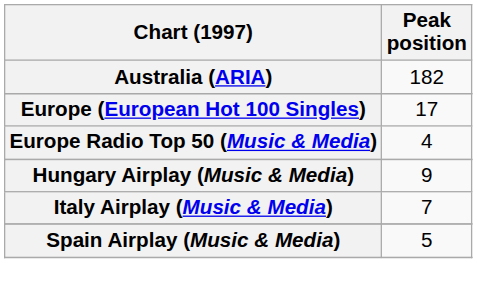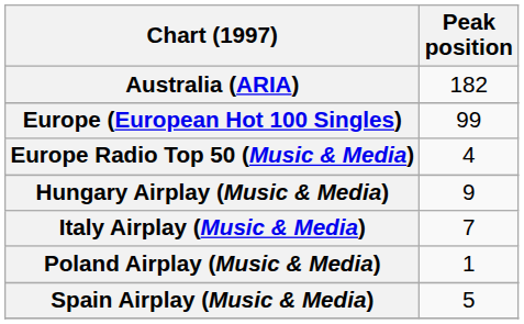 <table class="wikitable sortable plainrowheaders" style="text-align:center">
 <tr>
 <th scope="col">Chart (1997)</th>
 <th scope="col">Peak<br>position</th>
 </tr>
 <tr>
 <th scope="row">Australia (<a href='#'>ARIA</a>)</th>
 <td>182</td>
 </tr>
 <tr>
 </tr>
 <tr>
 </tr>
 <tr>
 <th scope="row">Europe (<a href='#'>European Hot 100 Singles</a>)</th>
-<td>17</td>
+<td>99</td>
 </tr>
 <tr>
 <th scope="row">Europe Radio Top 50 (<em><a href='#'>Music & Media</a></em>)</th>
 <td>4</td>
 </tr>
 <tr>
 </tr>
 <tr>
 <th scope="row">Hungary Airplay (<em>Music & Media</em>)</th>
 <td>9</td>
 </tr>
 <tr>
 <th scope="row">Italy Airplay (<em><a href='#'>Music & Media</a></em>)</th>
 <td>7</td>
+</tr>
+<tr>
+<th scope="row">Poland Airplay (<em>Music & Media</em>)</th>
+<td>1</td>
 </tr>
 <tr>
 </tr>
 <tr>
 <th scope="row">Spain Airplay (<em>Music & Media</em>)</th>
 <td>5</td>
 </tr>
 <tr>
 </tr>
 <tr>
 </tr>
 <tr>
 </tr>
 <tr>
 </tr>
 <tr>
 </tr>
 </table>
